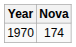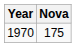 <table class="wikitable" style="text-align: center">
 <tr>
 <th>Year</th>
 <th>Nova</th>
 </tr>
 <tr>
 <td>1970</td>
-<td>174</td>
+<td>175</td>
 </tr>
 </table>
